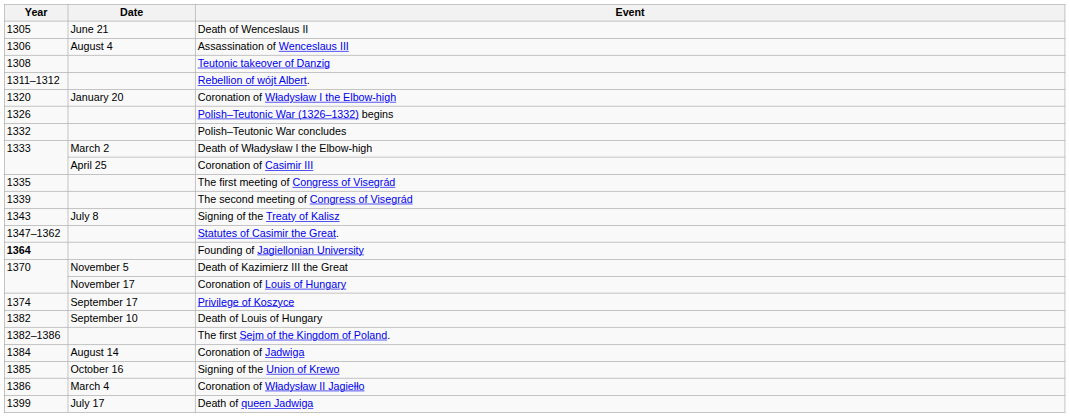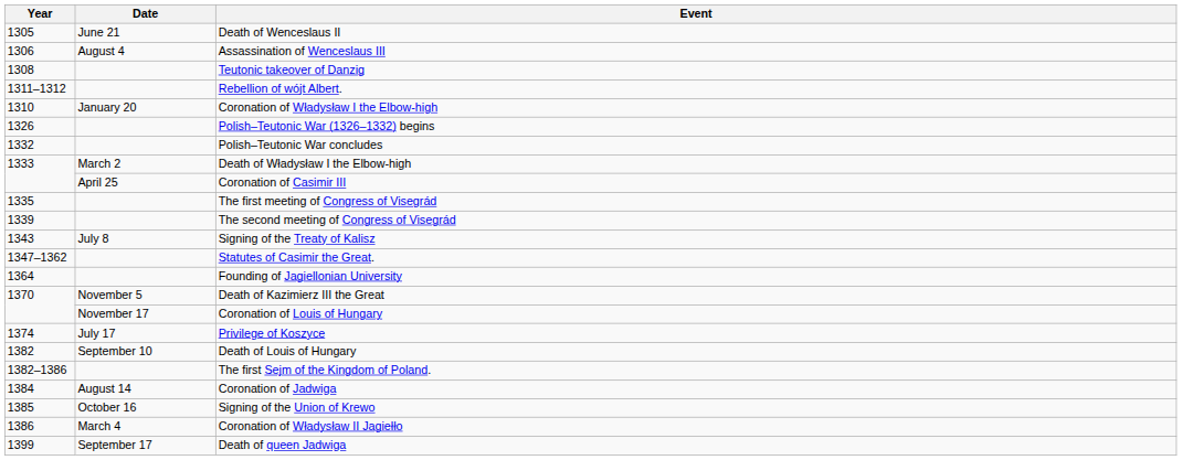 <table class="wikitable" width="100%">
 <tr>
 <th style="width:6%">Year</th>
 <th style="width:12%">Date</th>
 <th>Event</th>
 </tr>
 <tr>
 <td>1305</td>
 <td>June 21</td>
 <td>Death of Wenceslaus II</td>
 </tr>
 <tr>
 <td>1306</td>
 <td>August 4</td>
 <td>Assassination of <a href='#'>Wenceslaus III</a></td>
 </tr>
 <tr>
 <td>1308</td>
 <td></td>
 <td><a href='#'>Teutonic takeover of Danzig</a></td>
 </tr>
 <tr>
 <td>1311–1312</td>
 <td></td>
 <td><a href='#'>Rebellion of wójt Albert</a>.</td>
 </tr>
 <tr>
-<td>1320</td>
+<td>1310</td>
 <td>January 20</td>
 <td>Coronation of <a href='#'>Władysław I the Elbow-high</a></td>
 </tr>
 <tr>
 <td>1326</td>
 <td></td>
 <td><a href='#'>Polish–Teutonic War (1326–1332)</a> begins</td>
 </tr>
 <tr>
 <td>1332</td>
 <td></td>
 <td>Polish–Teutonic War concludes</td>
 </tr>
 <tr>
 <td rowspan="2" valign="top">1333</td>
 <td>March 2</td>
 <td>Death of Władysław I the Elbow-high</td>
 </tr>
 <tr>
 <td>April 25</td>
 <td>Coronation of <a href='#'>Casimir III</a></td>
 </tr>
 <tr>
 <td>1335</td>
 <td></td>
 <td>The first meeting of <a href='#'>Congress of Visegrád</a></td>
 </tr>
 <tr>
 <td>1339</td>
 <td></td>
 <td>The second meeting of <a href='#'>Congress of Visegrád</a></td>
 </tr>
 <tr>
 <td>1343</td>
 <td>July 8</td>
 <td>Signing of the <a href='#'>Treaty of Kalisz</a></td>
 </tr>
 <tr>
 <td>1347–1362</td>
 <td></td>
 <td><a href='#'>Statutes of Casimir the Great</a>.</td>
 </tr>
 <tr>
-<td><strong>1364</strong></td>
+<td>1364</td>
 <td></td>
 <td>Founding of <a href='#'>Jagiellonian University</a></td>
 </tr>
 <tr>
 <td rowspan="2" valign="top">1370</td>
 <td>November 5</td>
 <td>Death of Kazimierz III the Great</td>
 </tr>
 <tr>
 <td>November 17</td>
 <td>Coronation of <a href='#'>Louis of Hungary</a></td>
 </tr>
 <tr>
 <td>1374</td>
-<td>September 17</td>
+<td>July 17</td>
 <td><a href='#'>Privilege of Koszyce</a></td>
 </tr>
 <tr>
 <td>1382</td>
 <td>September 10</td>
 <td>Death of Louis of Hungary</td>
 </tr>
 <tr>
 <td>1382–1386</td>
 <td></td>
 <td>The first <a href='#'>Sejm of the Kingdom of Poland</a>.</td>
 </tr>
 <tr>
 <td>1384</td>
 <td>August 14</td>
 <td>Coronation of <a href='#'>Jadwiga</a></td>
 </tr>
 <tr>
 <td>1385</td>
 <td>October 16</td>
 <td>Signing of the <a href='#'>Union of Krewo</a></td>
 </tr>
 <tr>
 <td>1386</td>
 <td>March 4</td>
 <td>Coronation of <a href='#'>Władysław II Jagiełło</a></td>
 </tr>
 <tr>
 <td>1399</td>
-<td>July 17</td>
+<td>September 17</td>
 <td>Death of <a href='#'>queen Jadwiga</a></td>
 </tr>
 </table>
